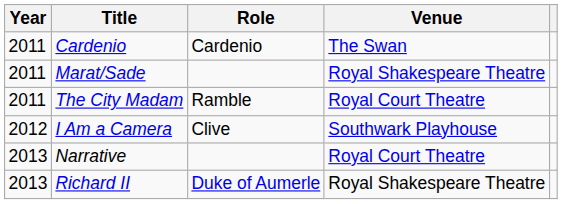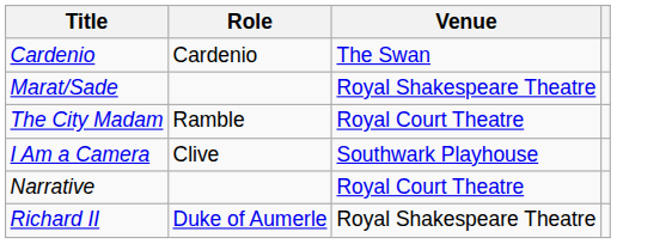 <table class="wikitable">
 <tr>
-<th>Year</th>
 <th>Title</th>
 <th>Role</th>
 <th>Venue</th>
 <th></th>
 </tr>
 <tr>
-<td>2011</td>
 <td><em><a href='#'>Cardenio</a></em></td>
 <td>Cardenio</td>
 <td><a href='#'>The Swan</a></td>
 <td align="center"></td>
 </tr>
 <tr>
-<td>2011</td>
 <td><em><a href='#'>Marat/Sade</a></em></td>
 <td></td>
 <td><a href='#'>Royal Shakespeare Theatre</a></td>
 <td align="center"></td>
 </tr>
 <tr>
-<td>2011</td>
 <td><em><a href='#'>The City Madam</a></em></td>
 <td>Ramble</td>
 <td><a href='#'>Royal Court Theatre</a></td>
 <td align="center"></td>
 </tr>
 <tr>
-<td>2012</td>
 <td><em><a href='#'>I Am a Camera</a></em></td>
 <td>Clive</td>
 <td><a href='#'>Southwark Playhouse</a></td>
 <td align="center"></td>
 </tr>
 <tr>
-<td>2013</td>
 <td><em>Narrative</em></td>
 <td></td>
 <td><a href='#'>Royal Court Theatre</a></td>
 <td align="center"></td>
 </tr>
 <tr>
-<td>2013</td>
 <td><em><a href='#'>Richard II</a></em></td>
 <td><a href='#'>Duke of Aumerle</a></td>
 <td>Royal Shakespeare Theatre</td>
 <td align="center"></td>
 </tr>
 </table>
